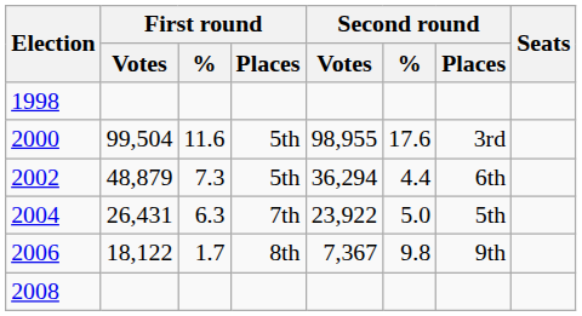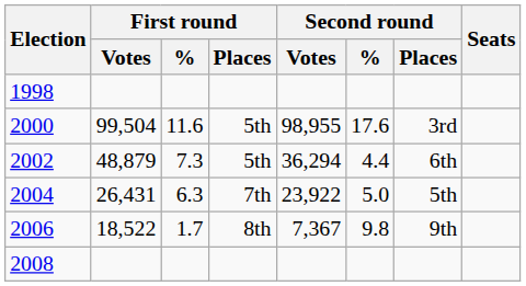 <table class=wikitable style=text-align:right>
 <tr>
 <th rowspan=2>Election</th>
 <th colspan=3>First round</th>
 <th colspan=3>Second round</th>
 <th rowspan=2>Seats</th>
 </tr>
 <tr>
 <th>Votes</th>
 <th>%</th>
 <th>Places</th>
 <th>Votes</th>
 <th>%</th>
 <th>Places</th>
 </tr>
 <tr>
 <td align=left><a href='#'>1998</a></td>
 <td></td>
 <td></td>
 <td></td>
 <td></td>
 <td></td>
 <td></td>
 <td></td>
 </tr>
 <tr>
 <td align=left><a href='#'>2000</a></td>
 <td>99,504</td>
 <td>11.6</td>
 <td>5th</td>
 <td>98,955</td>
 <td>17.6</td>
 <td>3rd</td>
 <td></td>
 </tr>
 <tr>
 <td align=left><a href='#'>2002</a></td>
 <td>48,879</td>
 <td>7.3</td>
 <td>5th</td>
 <td>36,294</td>
 <td>4.4</td>
 <td>6th</td>
 <td></td>
 </tr>
 <tr>
 <td align=left><a href='#'>2004</a></td>
 <td>26,431</td>
 <td>6.3</td>
 <td>7th</td>
 <td>23,922</td>
 <td>5.0</td>
 <td>5th</td>
 <td></td>
 </tr>
 <tr>
 <td align=left><a href='#'>2006</a></td>
-<td>18,122</td>
+<td>18,522</td>
 <td>1.7</td>
 <td>8th</td>
 <td>7,367</td>
 <td>9.8</td>
 <td>9th</td>
 <td></td>
 </tr>
 <tr>
 <td align=left><a href='#'>2008</a></td>
 <td></td>
 <td></td>
 <td></td>
 <td></td>
 <td></td>
 <td></td>
 <td></td>
 </tr>
 </table>
